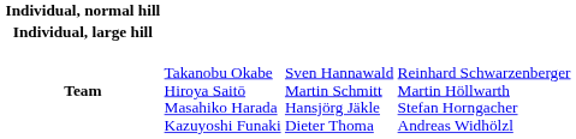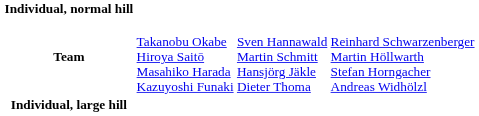 <table>
 <tr>
 <th scope="row">Individual, normal hill<br></th>
-<td></td>
-<td></td>
-<td></td>
-</tr>
-<tr>
-<th scope="row">Individual, large hill<br></th>
 <td></td>
 <td></td>
 <td></td>
 </tr>
 <tr>
 <th scope="row">Team<br></th>
 <td><br><a href='#'>Takanobu Okabe</a><br><a href='#'>Hiroya Saitō</a><br><a href='#'>Masahiko Harada</a><br><a href='#'>Kazuyoshi Funaki</a></td>
 <td><br><a href='#'>Sven Hannawald</a><br><a href='#'>Martin Schmitt</a><br><a href='#'>Hansjörg Jäkle</a><br><a href='#'>Dieter Thoma</a></td>
 <td><br><a href='#'>Reinhard Schwarzenberger</a><br><a href='#'>Martin Höllwarth</a><br><a href='#'>Stefan Horngacher</a><br><a href='#'>Andreas Widhölzl</a></td>
 </tr>
+<tr>
+<th scope="row">Individual, large hill<br></th>
+<td></td>
+<td></td>
+<td></td>
+</tr>
 </table>
